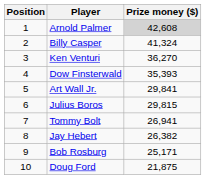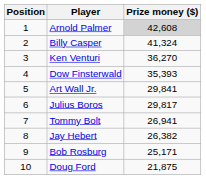 <table class="wikitable">
 <tr>
 <th>Position</th>
 <th>Player</th>
 <th>Prize money ($)</th>
 </tr>
 <tr>
 <td align=center>1</td>
 <td> <a href='#'>Arnold Palmer</a></td>
 <td align=center style="background: lightgrey;">42,608</td>
 </tr>
 <tr>
 <td align=center>2</td>
 <td> <a href='#'>Billy Casper</a></td>
 <td align=center>41,324</td>
 </tr>
 <tr>
 <td align=center>3</td>
 <td> <a href='#'>Ken Venturi</a></td>
 <td align=center>36,270</td>
 </tr>
 <tr>
 <td align=center>4</td>
 <td> <a href='#'>Dow Finsterwald</a></td>
 <td align=center>35,393</td>
 </tr>
 <tr>
 <td align=center>5</td>
 <td> <a href='#'>Art Wall Jr.</a></td>
 <td align=center>29,841</td>
 </tr>
 <tr>
 <td align=center>6</td>
 <td> <a href='#'>Julius Boros</a></td>
-<td align=center>29,815</td>
+<td align=center>29,817</td>
 </tr>
 <tr>
 <td align=center>7</td>
 <td> <a href='#'>Tommy Bolt</a></td>
 <td align=center>26,941</td>
 </tr>
 <tr>
 <td align=center>8</td>
 <td> <a href='#'>Jay Hebert</a></td>
 <td align=center>26,382</td>
 </tr>
 <tr>
 <td align=center>9</td>
 <td> <a href='#'>Bob Rosburg</a></td>
 <td align=center>25,171</td>
 </tr>
 <tr>
 <td align=center>10</td>
 <td> <a href='#'>Doug Ford</a></td>
 <td align=center>21,875</td>
 </tr>
 </table>
